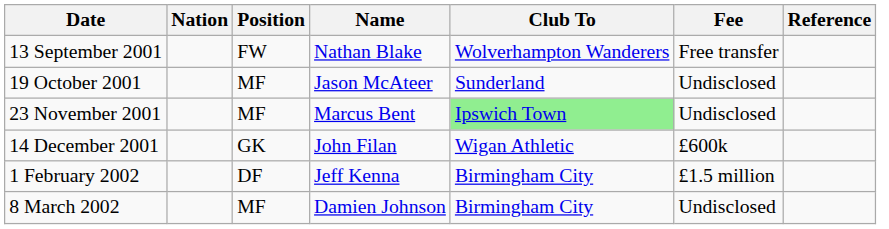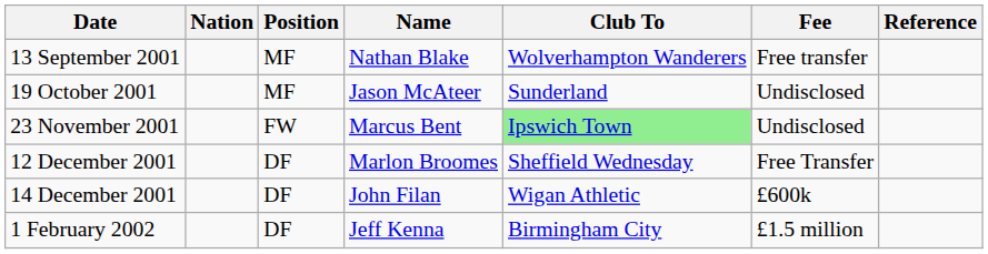 <table class="wikitable">
 <tr>
 <th>Date</th>
 <th>Nation</th>
 <th>Position</th>
 <th>Name</th>
 <th>Club To</th>
 <th>Fee</th>
 <th>Reference</th>
 </tr>
 <tr>
 <td>13 September 2001</td>
 <td></td>
-<td>FW</td>
+<td>MF</td>
 <td><a href='#'>Nathan Blake</a></td>
 <td><a href='#'>Wolverhampton Wanderers</a></td>
 <td>Free transfer</td>
 <td></td>
 </tr>
 <tr>
 <td>19 October 2001</td>
 <td></td>
 <td>MF</td>
 <td><a href='#'>Jason McAteer</a></td>
 <td><a href='#'>Sunderland</a></td>
 <td>Undisclosed</td>
 <td></td>
 </tr>
 <tr>
 <td>23 November 2001</td>
 <td></td>
-<td>MF</td>
+<td>FW</td>
 <td><a href='#'>Marcus Bent</a></td>
 <td style="background: lightgreen;"><a href='#'>Ipswich Town</a></td>
 <td>Undisclosed</td>
 <td></td>
 </tr>
 <tr>
+<td>12 December 2001</td>
+<td></td>
+<td>DF</td>
+<td><a href='#'>Marlon Broomes</a></td>
+<td><a href='#'>Sheffield Wednesday</a></td>
+<td>Free Transfer</td>
+<td></td>
+</tr>
+<tr>
 <td>14 December 2001</td>
 <td></td>
-<td>GK</td>
+<td>DF</td>
 <td><a href='#'>John Filan</a></td>
 <td><a href='#'>Wigan Athletic</a></td>
 <td>£600k</td>
 <td></td>
 </tr>
 <tr>
 <td>1 February 2002</td>
 <td></td>
 <td>DF</td>
 <td><a href='#'>Jeff Kenna</a></td>
 <td><a href='#'>Birmingham City</a></td>
 <td>£1.5 million</td>
 <td></td>
 </tr>
-<tr>
-<td>8 March 2002</td>
-<td></td>
-<td>MF</td>
-<td><a href='#'>Damien Johnson</a></td>
-<td><a href='#'>Birmingham City</a></td>
-<td>Undisclosed</td>
-<td></td>
-</tr>
 </table>
